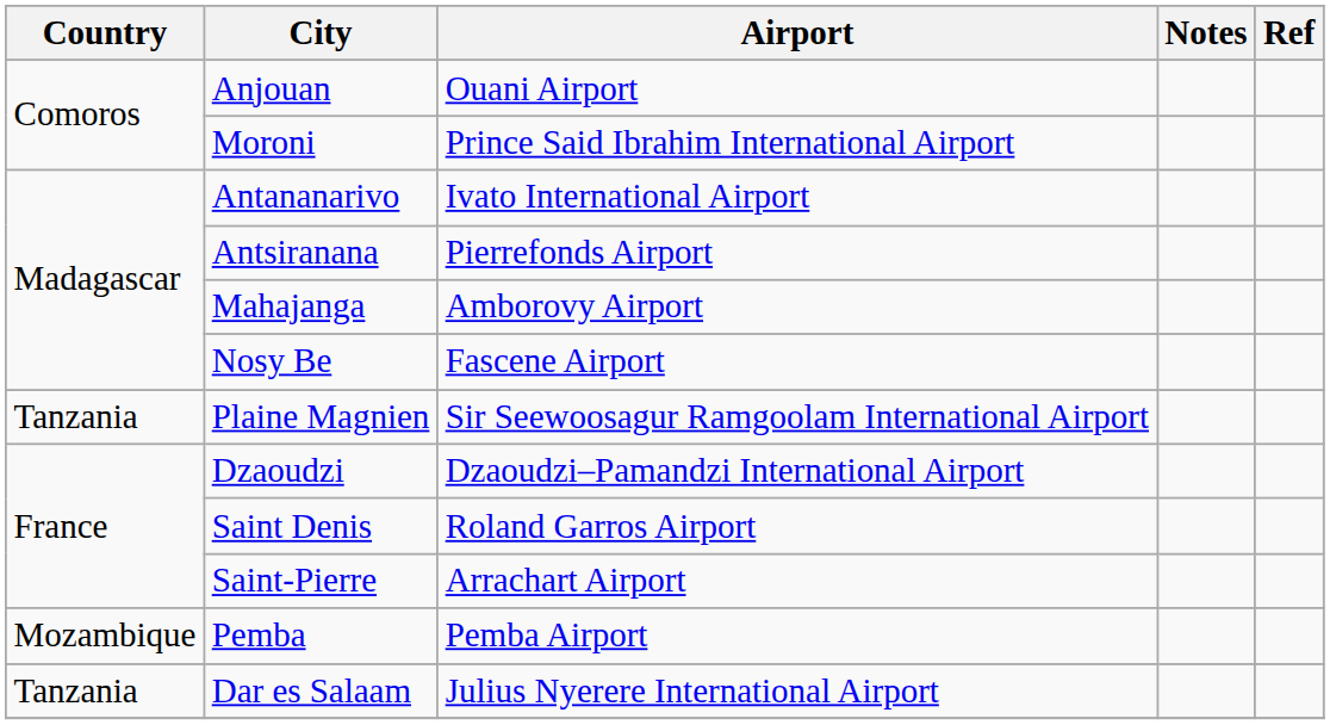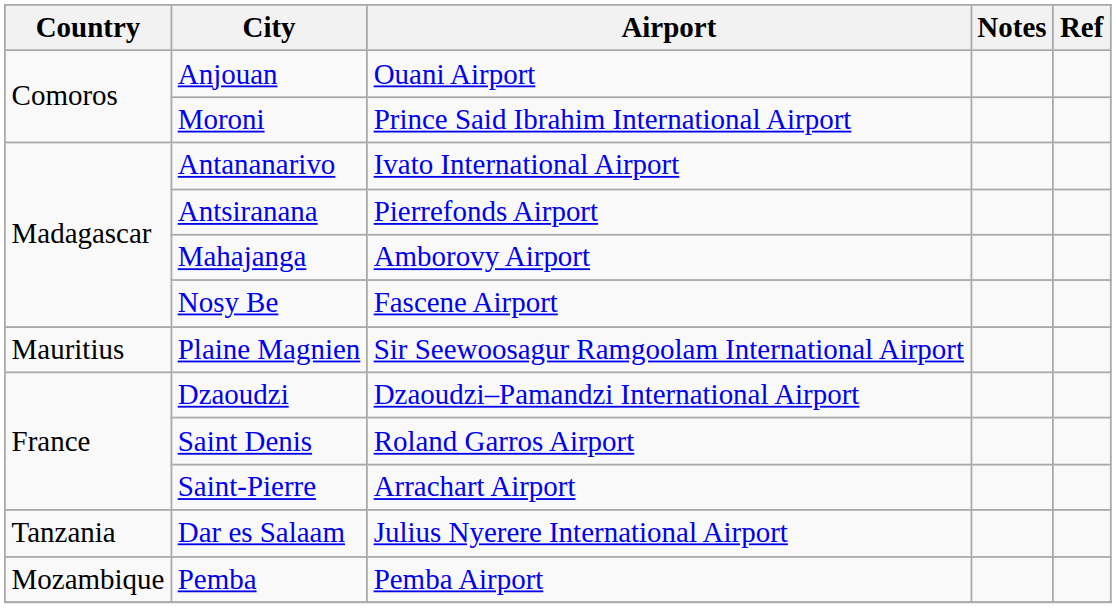 <table class="wikitable sortable toccolours">
 <tr>
 <th>Country</th>
 <th>City</th>
 <th>Airport</th>
 <th>Notes</th>
 <th class="unsortable">Ref</th>
 </tr>
 <tr>
 <td rowspan="2">Comoros</td>
 <td><a href='#'>Anjouan</a></td>
 <td><a href='#'>Ouani Airport</a></td>
 <td></td>
 <td align=center></td>
 </tr>
 <tr>
 <td><a href='#'>Moroni</a></td>
 <td><a href='#'>Prince Said Ibrahim International Airport</a></td>
 <td></td>
 <td align=center></td>
 </tr>
 <tr>
 <td rowspan="4">Madagascar</td>
 <td><a href='#'>Antananarivo</a></td>
 <td><a href='#'>Ivato International Airport</a></td>
 <td></td>
 <td align=center></td>
 </tr>
 <tr>
 <td><a href='#'>Antsiranana</a></td>
 <td><a href='#'>Pierrefonds Airport</a></td>
 <td></td>
 <td align=center></td>
 </tr>
 <tr>
 <td><a href='#'>Mahajanga</a></td>
 <td><a href='#'>Amborovy Airport</a></td>
 <td></td>
 <td align=center></td>
 </tr>
 <tr>
 <td><a href='#'>Nosy Be</a></td>
 <td><a href='#'>Fascene Airport</a></td>
 <td></td>
 <td align=center></td>
 </tr>
 <tr>
-<td>Tanzania</td>
+<td>Mauritius</td>
 <td><a href='#'>Plaine Magnien</a></td>
 <td><a href='#'>Sir Seewoosagur Ramgoolam International Airport</a></td>
 <td></td>
 <td></td>
 </tr>
 <tr>
 <td rowspan="3">France</td>
 <td><a href='#'>Dzaoudzi</a></td>
 <td><a href='#'>Dzaoudzi–Pamandzi International Airport</a></td>
 <td></td>
 <td align=center></td>
 </tr>
 <tr>
 <td><a href='#'>Saint Denis</a></td>
 <td><a href='#'>Roland Garros Airport</a></td>
 <td></td>
 <td></td>
 </tr>
 <tr>
 <td><a href='#'>Saint-Pierre</a></td>
 <td><a href='#'>Arrachart Airport</a></td>
 <td></td>
 <td></td>
 </tr>
 <tr>
+<td>Tanzania</td>
+<td><a href='#'>Dar es Salaam</a></td>
+<td><a href='#'>Julius Nyerere International Airport</a></td>
+<td></td>
+<td align=center></td>
+</tr>
+<tr>
 <td>Mozambique</td>
 <td><a href='#'>Pemba</a></td>
 <td><a href='#'>Pemba Airport</a></td>
 <td></td>
 <td align=center></td>
 </tr>
 <tr>
-<td>Tanzania</td>
-<td><a href='#'>Dar es Salaam</a></td>
-<td><a href='#'>Julius Nyerere International Airport</a></td>
-<td></td>
-<td align=center></td>
-</tr>
-<tr>
 </tr>
 </table>
